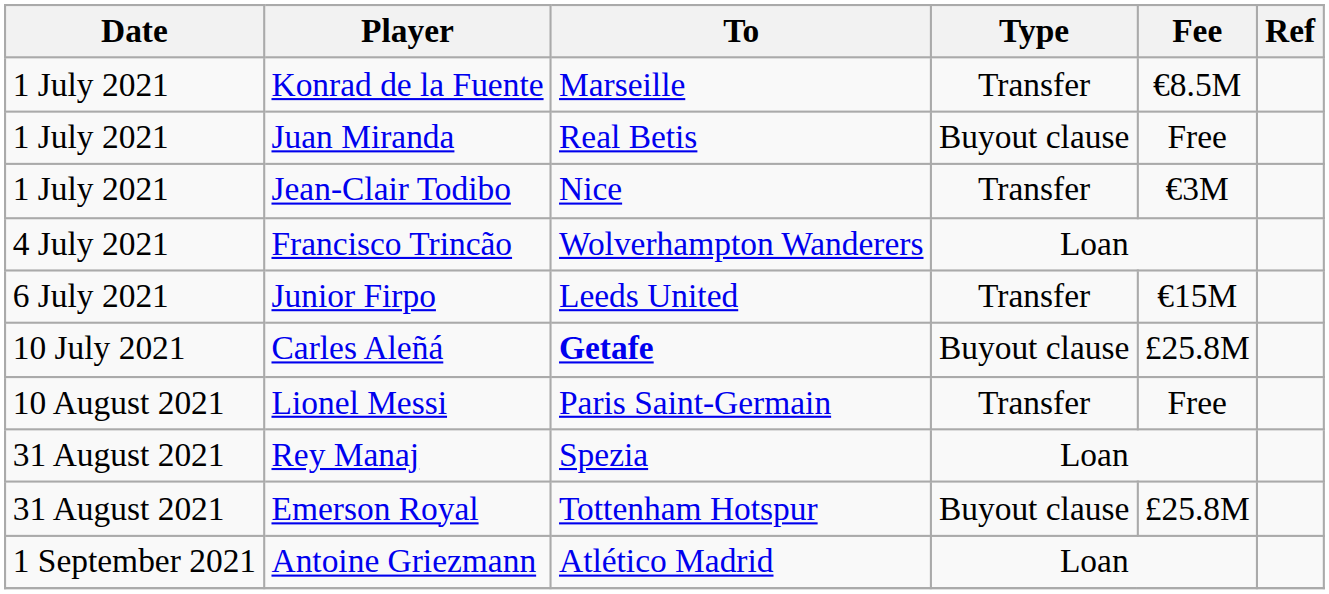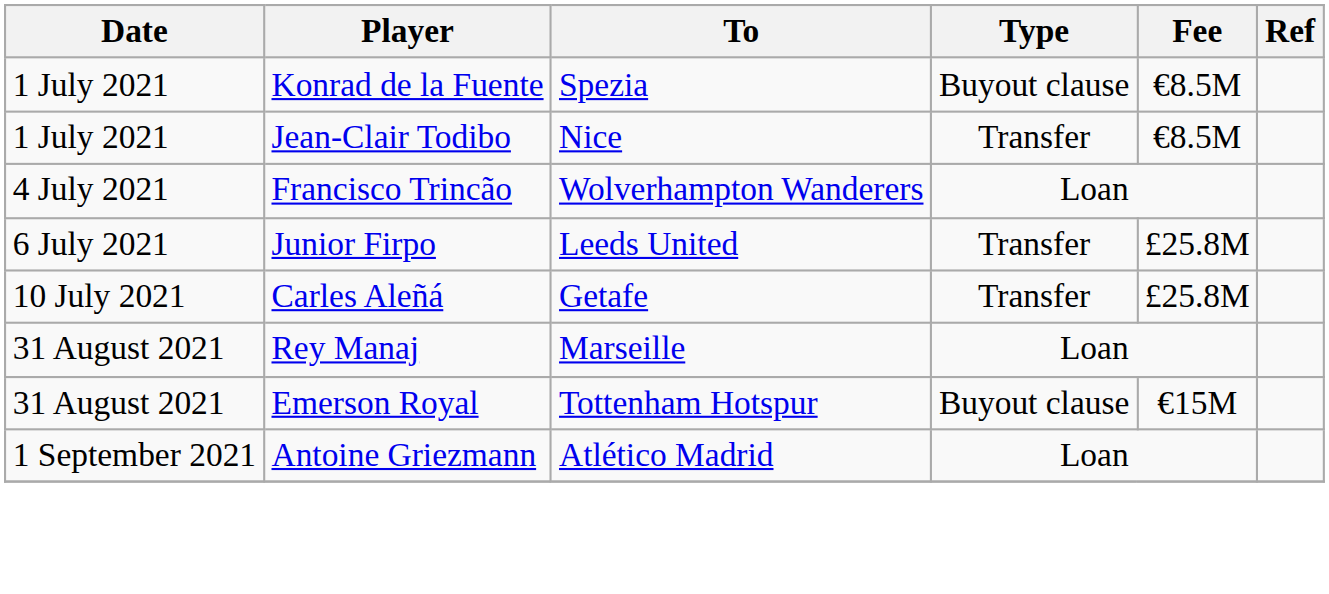 <table class="wikitable">
 <tr>
 <th>Date</th>
 <th>Player</th>
 <th>To</th>
 <th>Type</th>
 <th>Fee</th>
 <th>Ref</th>
 </tr>
 <tr>
 <td>1 July 2021</td>
 <td> <a href='#'>Konrad de la Fuente</a></td>
-<td> <a href='#'>Marseille</a></td>
-<td align=center>Transfer</td>
+<td> <a href='#'>Spezia</a></td>
+<td align=center>Buyout clause</td>
 <td align=center>€8.5M</td>
-<td align=center></td>
-</tr>
-<tr>
-<td>1 July 2021</td>
-<td> <a href='#'>Juan Miranda</a></td>
-<td><a href='#'>Real Betis</a></td>
-<td align=center>Buyout clause</td>
-<td align=center>Free</td>
 <td align=center></td>
 </tr>
 <tr>
 <td>1 July 2021</td>
 <td> <a href='#'>Jean-Clair Todibo</a></td>
 <td> <a href='#'>Nice</a></td>
 <td align=center>Transfer</td>
-<td align=center>€3M</td>
+<td align=center>€8.5M</td>
 <td align=center></td>
 </tr>
 <tr>
 <td>4 July 2021</td>
 <td> <a href='#'>Francisco Trincão</a></td>
 <td> <a href='#'>Wolverhampton Wanderers</a></td>
 <td align=center colspan=2>Loan</td>
 <td align=center></td>
 </tr>
 <tr>
 <td>6 July 2021</td>
 <td> <a href='#'>Junior Firpo</a></td>
 <td> <a href='#'>Leeds United</a></td>
 <td align=center>Transfer</td>
-<td align=center>€15M</td>
+<td align=center>£25.8M</td>
 <td align=center></td>
 </tr>
 <tr>
 <td>10 July 2021</td>
 <td> <a href='#'>Carles Aleñá</a></td>
-<td><strong><a href='#'>Getafe</a></strong></td>
-<td align=center>Buyout clause</td>
+<td><a href='#'>Getafe</a></td>
+<td align=center>Transfer</td>
 <td align=center>£25.8M</td>
-<td align=center></td>
-</tr>
-<tr>
-<td>10 August 2021</td>
-<td> <a href='#'>Lionel Messi</a></td>
-<td> <a href='#'>Paris Saint-Germain</a></td>
-<td align=center>Transfer</td>
-<td align=center>Free</td>
 <td align=center></td>
 </tr>
 <tr>
 <td>31 August 2021</td>
 <td> <a href='#'>Rey Manaj</a></td>
-<td> <a href='#'>Spezia</a></td>
+<td> <a href='#'>Marseille</a></td>
 <td align=center colspan=2>Loan</td>
 <td align=center></td>
 </tr>
 <tr>
 <td>31 August 2021</td>
 <td> <a href='#'>Emerson Royal</a></td>
 <td> <a href='#'>Tottenham Hotspur</a></td>
 <td align=center>Buyout clause</td>
-<td align=center>£25.8M</td>
+<td align=center>€15M</td>
 <td align=center></td>
 </tr>
 <tr>
 <td>1 September 2021</td>
 <td> <a href='#'>Antoine Griezmann</a></td>
 <td><a href='#'>Atlético Madrid</a></td>
 <td align=center colspan=2>Loan</td>
 <td align=center></td>
 </tr>
 <tr>
 </tr>
 </table>
